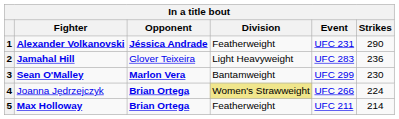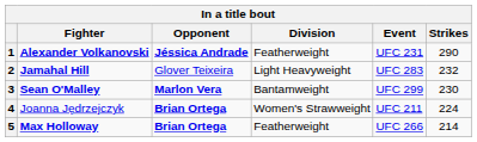 <table class=wikitable>
 <tr>
 <th colspan=6>In a title bout</th>
 </tr>
 <tr>
 <th></th>
 <th>Fighter</th>
 <th>Opponent</th>
 <th>Division</th>
 <th>Event</th>
 <th>Strikes</th>
 </tr>
 <tr>
 <th>1</th>
 <td> <strong><a href='#'>Alexander Volkanovski</a></strong></td>
 <td> <strong><a href='#'>Jéssica Andrade</a></strong></td>
 <td>Featherweight</td>
 <td><a href='#'>UFC 231</a></td>
 <td align=center>290</td>
 </tr>
 <tr>
 <th>2</th>
 <td> <strong><a href='#'>Jamahal Hill</a></strong></td>
 <td> <a href='#'>Glover Teixeira</a></td>
 <td>Light Heavyweight</td>
 <td><a href='#'>UFC 283</a></td>
-<td align=center>236</td>
+<td align=center>232</td>
 </tr>
 <tr>
 <th>3</th>
 <td> <strong><a href='#'>Sean O'Malley</a></strong></td>
 <td> <strong><a href='#'>Marlon Vera</a></strong></td>
 <td>Bantamweight</td>
 <td><a href='#'>UFC 299</a></td>
 <td align=center>230</td>
 </tr>
 <tr>
 <th>4</th>
 <td> <a href='#'>Joanna Jędrzejczyk</a></td>
 <td> <strong><a href='#'>Brian Ortega</a></strong></td>
-<td style="background: khaki;">Women's Strawweight</td>
-<td><a href='#'>UFC 266</a></td>
+<td>Women's Strawweight</td>
+<td><a href='#'>UFC 211</a></td>
 <td align=center>224</td>
 </tr>
 <tr>
 <th>5</th>
 <td> <strong><a href='#'>Max Holloway</a></strong></td>
 <td> <strong><a href='#'>Brian Ortega</a></strong></td>
 <td>Featherweight</td>
-<td><a href='#'>UFC 211</a></td>
+<td><a href='#'>UFC 266</a></td>
 <td align=center>214</td>
 </tr>
 </table>
